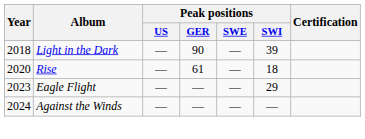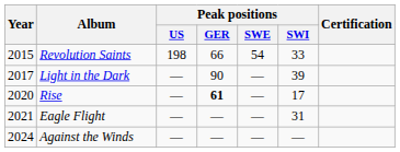 <table class="wikitable">
 <tr>
 <th rowspan="2" style="text-align:center; width:10px;">Year</th>
 <th rowspan="2" style="text-align:center; width:140px;">Album</th>
 <th colspan="4" style="text-align:center; width:20px;">Peak positions</th>
 <th rowspan="2" style="text-align:center; width:70px;">Certification</th>
 </tr>
 <tr>
 <th scope="col" style="width:3em;font-size:90%;"><a href='#'>US</a></th>
 <th scope="col" style="width:3em;font-size:90%;"><a href='#'>GER</a><br></th>
 <th scope="col" style="width:3em;font-size:90%;"><a href='#'>SWE</a><br></th>
 <th scope="col" style="width:3em;font-size:90%;"><a href='#'>SWI</a><br></th>
 </tr>
 <tr>
-<td style="text-align:center;">2018</td>
+<td style="text-align:center;">2015</td>
+<td><em><a href='#'>Revolution Saints</a></em></td>
+<td style="text-align:center;">198</td>
+<td style="text-align:center;">66</td>
+<td style="text-align:center;">54</td>
+<td style="text-align:center;">33</td>
+<td style="text-align:center;"></td>
+</tr>
+<tr>
+<td style="text-align:center;">2017</td>
 <td><em><a href='#'>Light in the Dark</a></em></td>
 <td style="text-align:center;">—</td>
 <td style="text-align:center;">90</td>
 <td style="text-align:center;">—</td>
 <td style="text-align:center;">39</td>
 <td style="text-align:center;"></td>
 </tr>
 <tr>
 <td style="text-align:center;">2020</td>
 <td><em><a href='#'>Rise</a></em></td>
 <td style="text-align:center;">—</td>
-<td style="text-align:center;">61</td>
+<td style="text-align:center;"><strong>61</strong></td>
 <td style="text-align:center;">—</td>
-<td style="text-align:center;">18</td>
+<td style="text-align:center;">17</td>
 <td style="text-align:center;"></td>
 </tr>
 <tr>
-<td style="text-align:center;">2023</td>
+<td style="text-align:center;">2021</td>
 <td><em>Eagle Flight</em></td>
 <td style="text-align:center;">—</td>
 <td style="text-align:center;">—</td>
 <td style="text-align:center;">—</td>
-<td style="text-align:center;">29</td>
+<td style="text-align:center;">31</td>
 <td style="text-align:center;"></td>
 </tr>
 <tr>
 <td style="text-align:center;">2024</td>
 <td><em>Against the Winds</em></td>
 <td style="text-align:center;">—</td>
 <td style="text-align:center;">—</td>
 <td style="text-align:center;">—</td>
 <td style="text-align:center;">—</td>
 <td style="text-align:center;"></td>
 </tr>
 </table>
